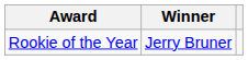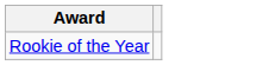 <table class="wikitable">
 <tr>
 <th>Award</th>
-<th>Winner</th>
 <th></th>
 </tr>
 <tr>
 <td><a href='#'>Rookie of the Year</a></td>
-<td> <a href='#'>Jerry Bruner</a></td>
 <td></td>
 </tr>
 </table>
